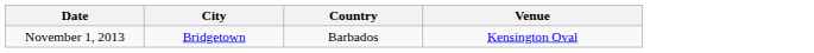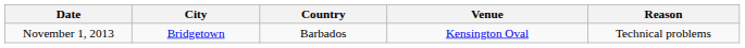 <table class="wikitable" style="text-align:center;">
 <tr>
 <th scope="col" style="width:10em;">Date</th>
 <th scope="col" style="width:10em;">City</th>
 <th scope="col" style="width:10em;">Country</th>
 <th scope="col" style="width:16em;">Venue</th>
+<th scope="col" style="width:12em;">Reason</th>
 </tr>
 <tr>
 <td>November 1, 2013</td>
 <td><a href='#'>Bridgetown</a></td>
 <td>Barbados</td>
 <td><a href='#'>Kensington Oval</a></td>
+<td>Technical problems</td>
 </tr>
 </table>
